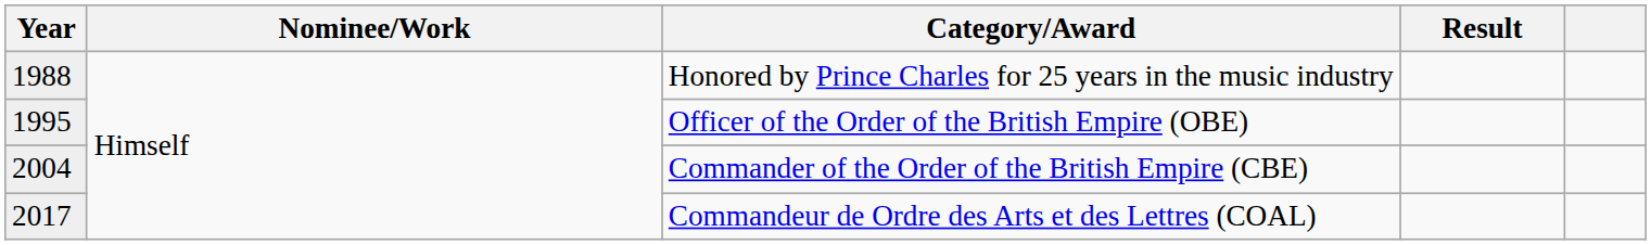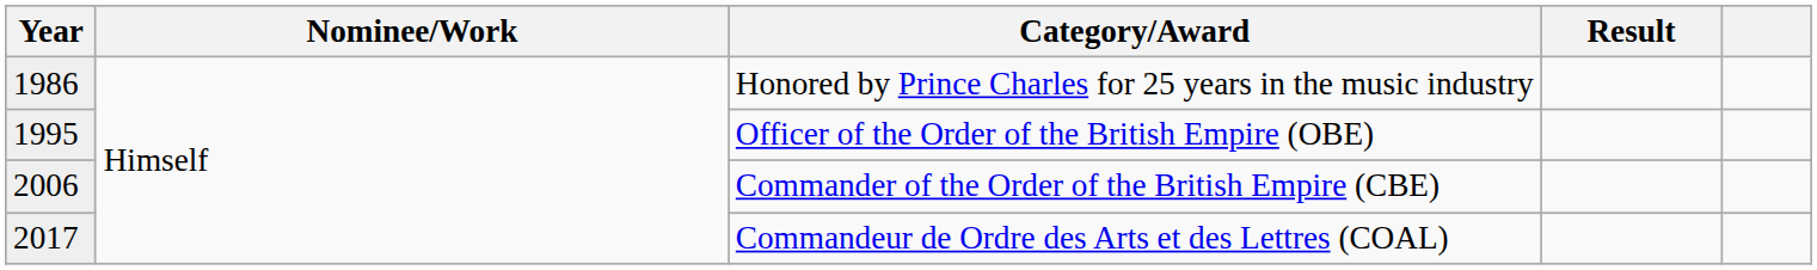 <table class="wikitable">
 <tr>
 <th width=5%>Year</th>
 <th width=35%>Nominee/Work</th>
 <th width=45%>Category/Award</th>
 <th width=10%>Result</th>
 <th width=5%></th>
 </tr>
 <tr>
-<td bgcolor="#efefef">1988</td>
+<td bgcolor="#efefef">1986</td>
 <td rowspan="4">Himself</td>
 <td>Honored by <a href='#'>Prince Charles</a> for 25 years in the music industry</td>
 <td></td>
 <td style="text-align:center;"></td>
 </tr>
 <tr>
 <td bgcolor="#efefef">1995</td>
 <td><a href='#'>Officer of the Order of the British Empire</a> (OBE)</td>
 <td align="center"></td>
 <td style="text-align:center;"></td>
 </tr>
 <tr>
-<td bgcolor="#efefef">2004</td>
+<td bgcolor="#efefef">2006</td>
 <td><a href='#'>Commander of the Order of the British Empire</a> (CBE)</td>
 <td align="center"></td>
 <td style="text-align:center;"></td>
 </tr>
 <tr>
 <td bgcolor="#efefef">2017</td>
 <td><a href='#'>Commandeur de Ordre des Arts et des Lettres</a> (COAL)</td>
 <td align="center"></td>
 <td style="text-align:center;"></td>
 </tr>
 </table>
